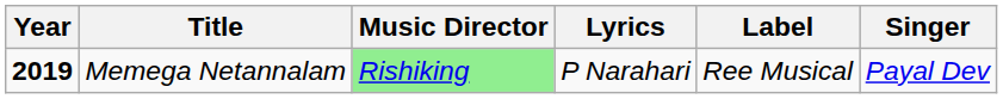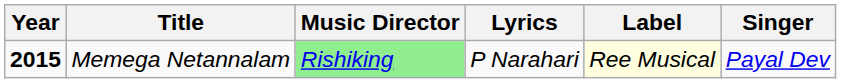 <table class="wikitable sortable">
 <tr>
 <th>Year</th>
 <th>Title</th>
 <th>Music Director</th>
 <th>Lyrics</th>
 <th>Label</th>
 <th>Singer</th>
 </tr>
 <tr>
-<td><strong>2019</strong></td>
+<td><strong>2015</strong></td>
 <td><em>Memega Netannalam</em></td>
 <td style="background: lightgreen;"><em><a href='#'>Rishiking</a></em></td>
 <td><em>P Narahari</em></td>
-<td><em>Ree Musical</em></td>
+<td style="background: lightyellow;"><em>Ree Musical</em></td>
 <td><em><a href='#'>Payal Dev</a></em></td>
 </tr>
 </table>
